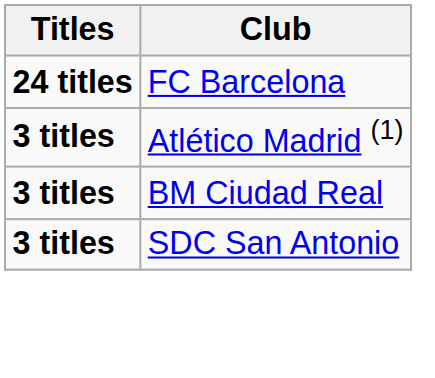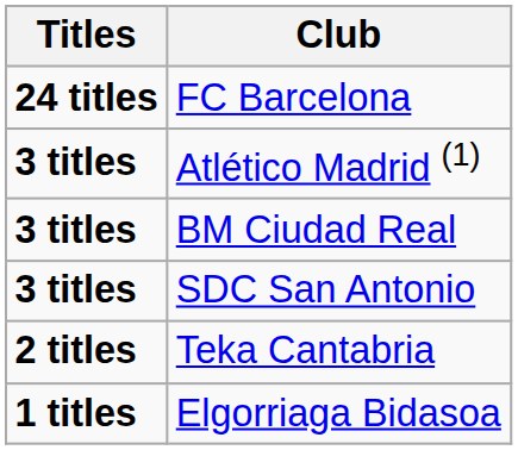 <table class="wikitable">
 <tr>
 <th>Titles</th>
 <th>Club</th>
 </tr>
 <tr>
 <td><strong>24 titles</strong></td>
 <td><a href='#'>FC Barcelona</a></td>
 </tr>
 <tr>
 <td><strong>3 titles</strong></td>
 <td><a href='#'>Atlético Madrid</a> <sup>(1)</sup></td>
 </tr>
 <tr>
 <td><strong>3 titles</strong></td>
 <td><a href='#'>BM Ciudad Real</a></td>
 </tr>
 <tr>
 <td><strong>3 titles</strong></td>
 <td><a href='#'>SDC San Antonio</a></td>
 </tr>
+<tr>
+<td><strong>2 titles</strong></td>
+<td><a href='#'>Teka Cantabria</a></td>
+</tr>
+<tr>
+<td><strong>1 titles</strong></td>
+<td><a href='#'>Elgorriaga Bidasoa</a></td>
+</tr>
 </table>
